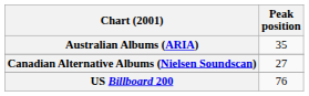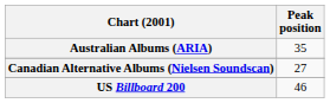 <table class="wikitable sortable plainrowheaders" style="text-align:center">
 <tr>
 <th scope="col">Chart (2001)</th>
 <th scope="col">Peak<br>position</th>
 </tr>
 <tr>
 <th scope="row">Australian Albums (<a href='#'>ARIA</a>)</th>
 <td>35</td>
 </tr>
 <tr>
 </tr>
 <tr>
 </tr>
 <tr>
 </tr>
 <tr>
 <th scope="row">Canadian Alternative Albums (<a href='#'>Nielsen Soundscan</a>)</th>
 <td>27</td>
 </tr>
 <tr>
 </tr>
 <tr>
 </tr>
 <tr>
 </tr>
 <tr>
 </tr>
 <tr>
 </tr>
 <tr>
 </tr>
 <tr>
 </tr>
 <tr>
 </tr>
 <tr>
 </tr>
 <tr>
 <th scope="row">US <a href='#'><em>Billboard</em> 200</a></th>
-<td>76</td>
+<td>46</td>
 </tr>
 </table>
